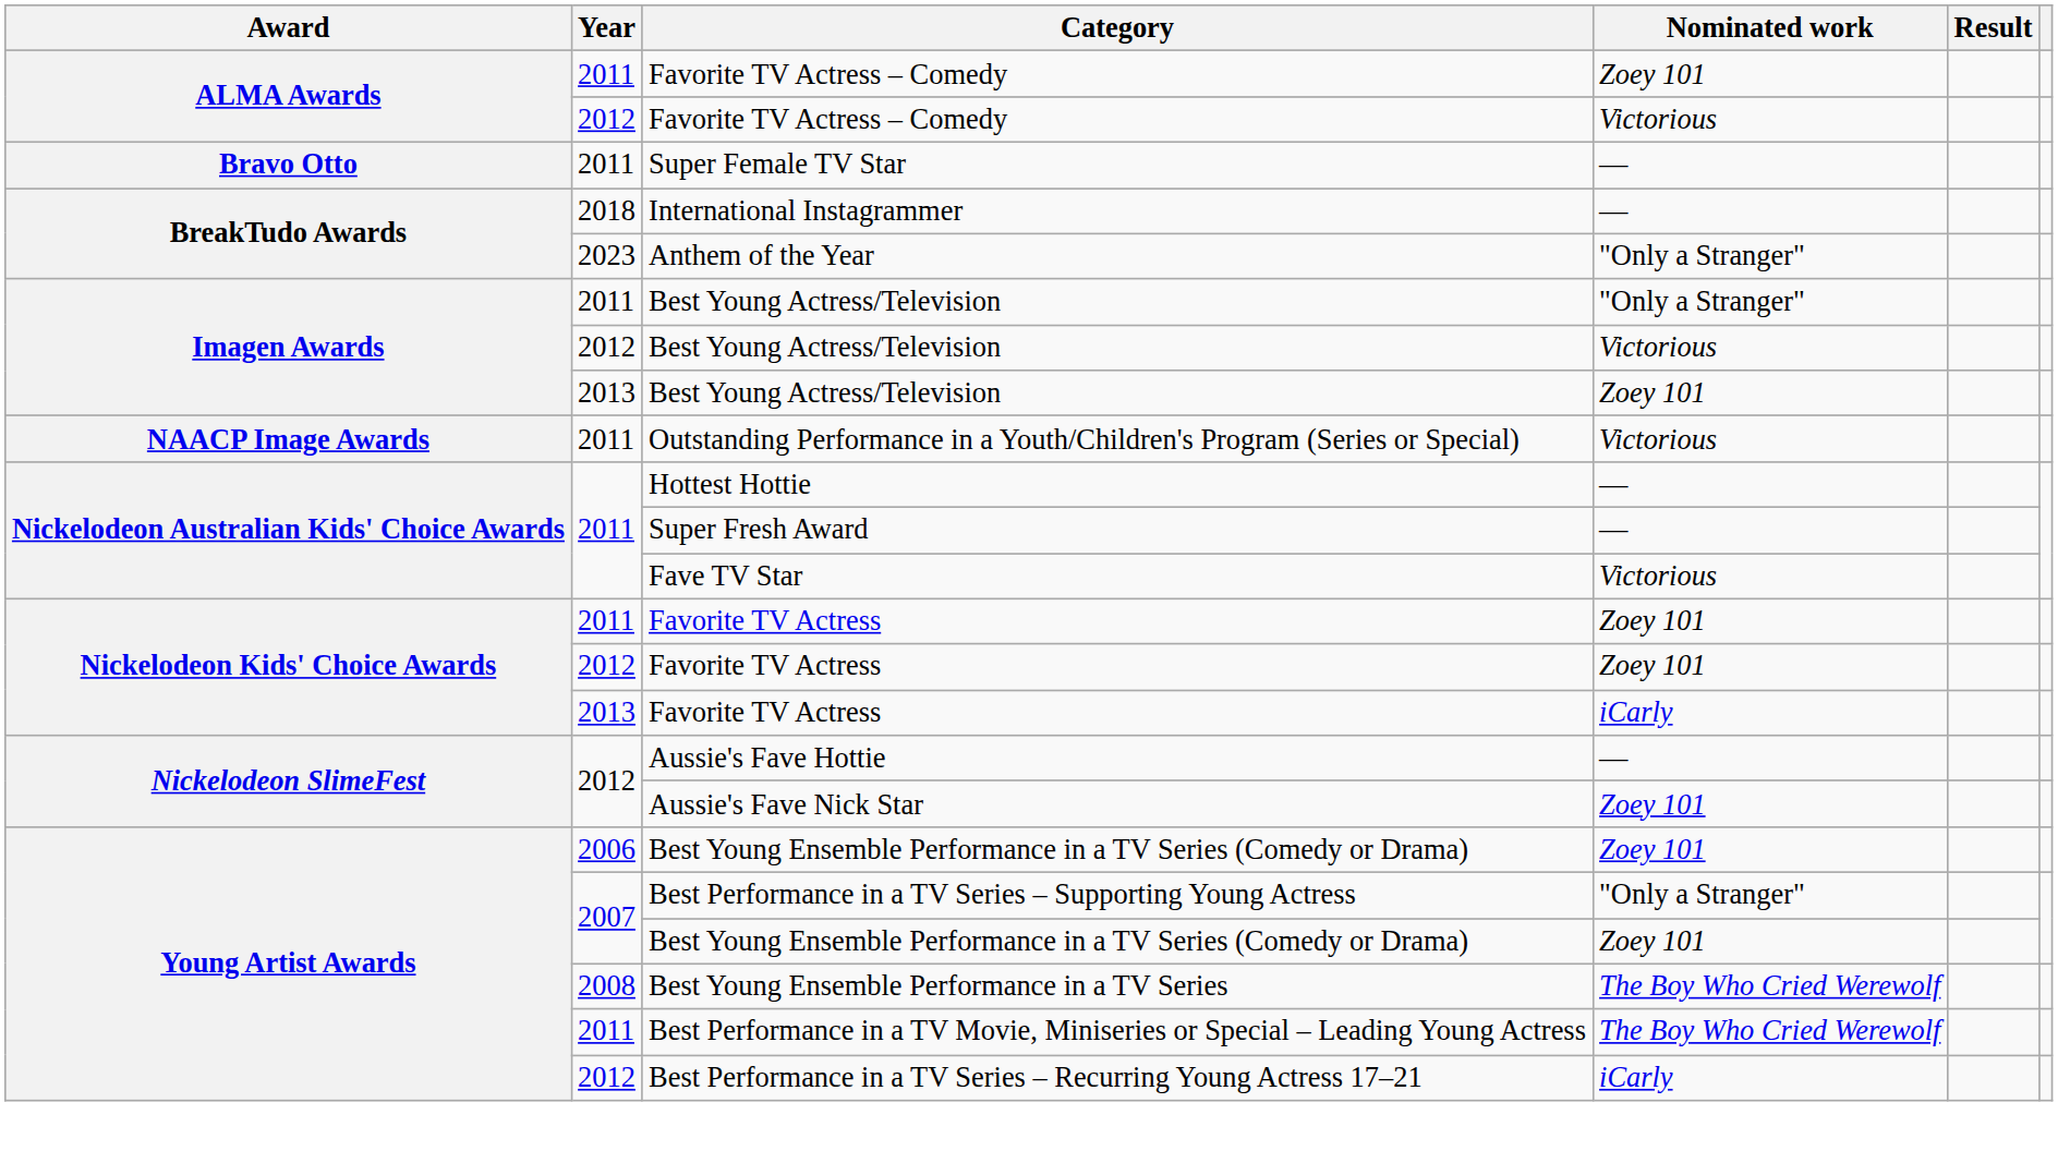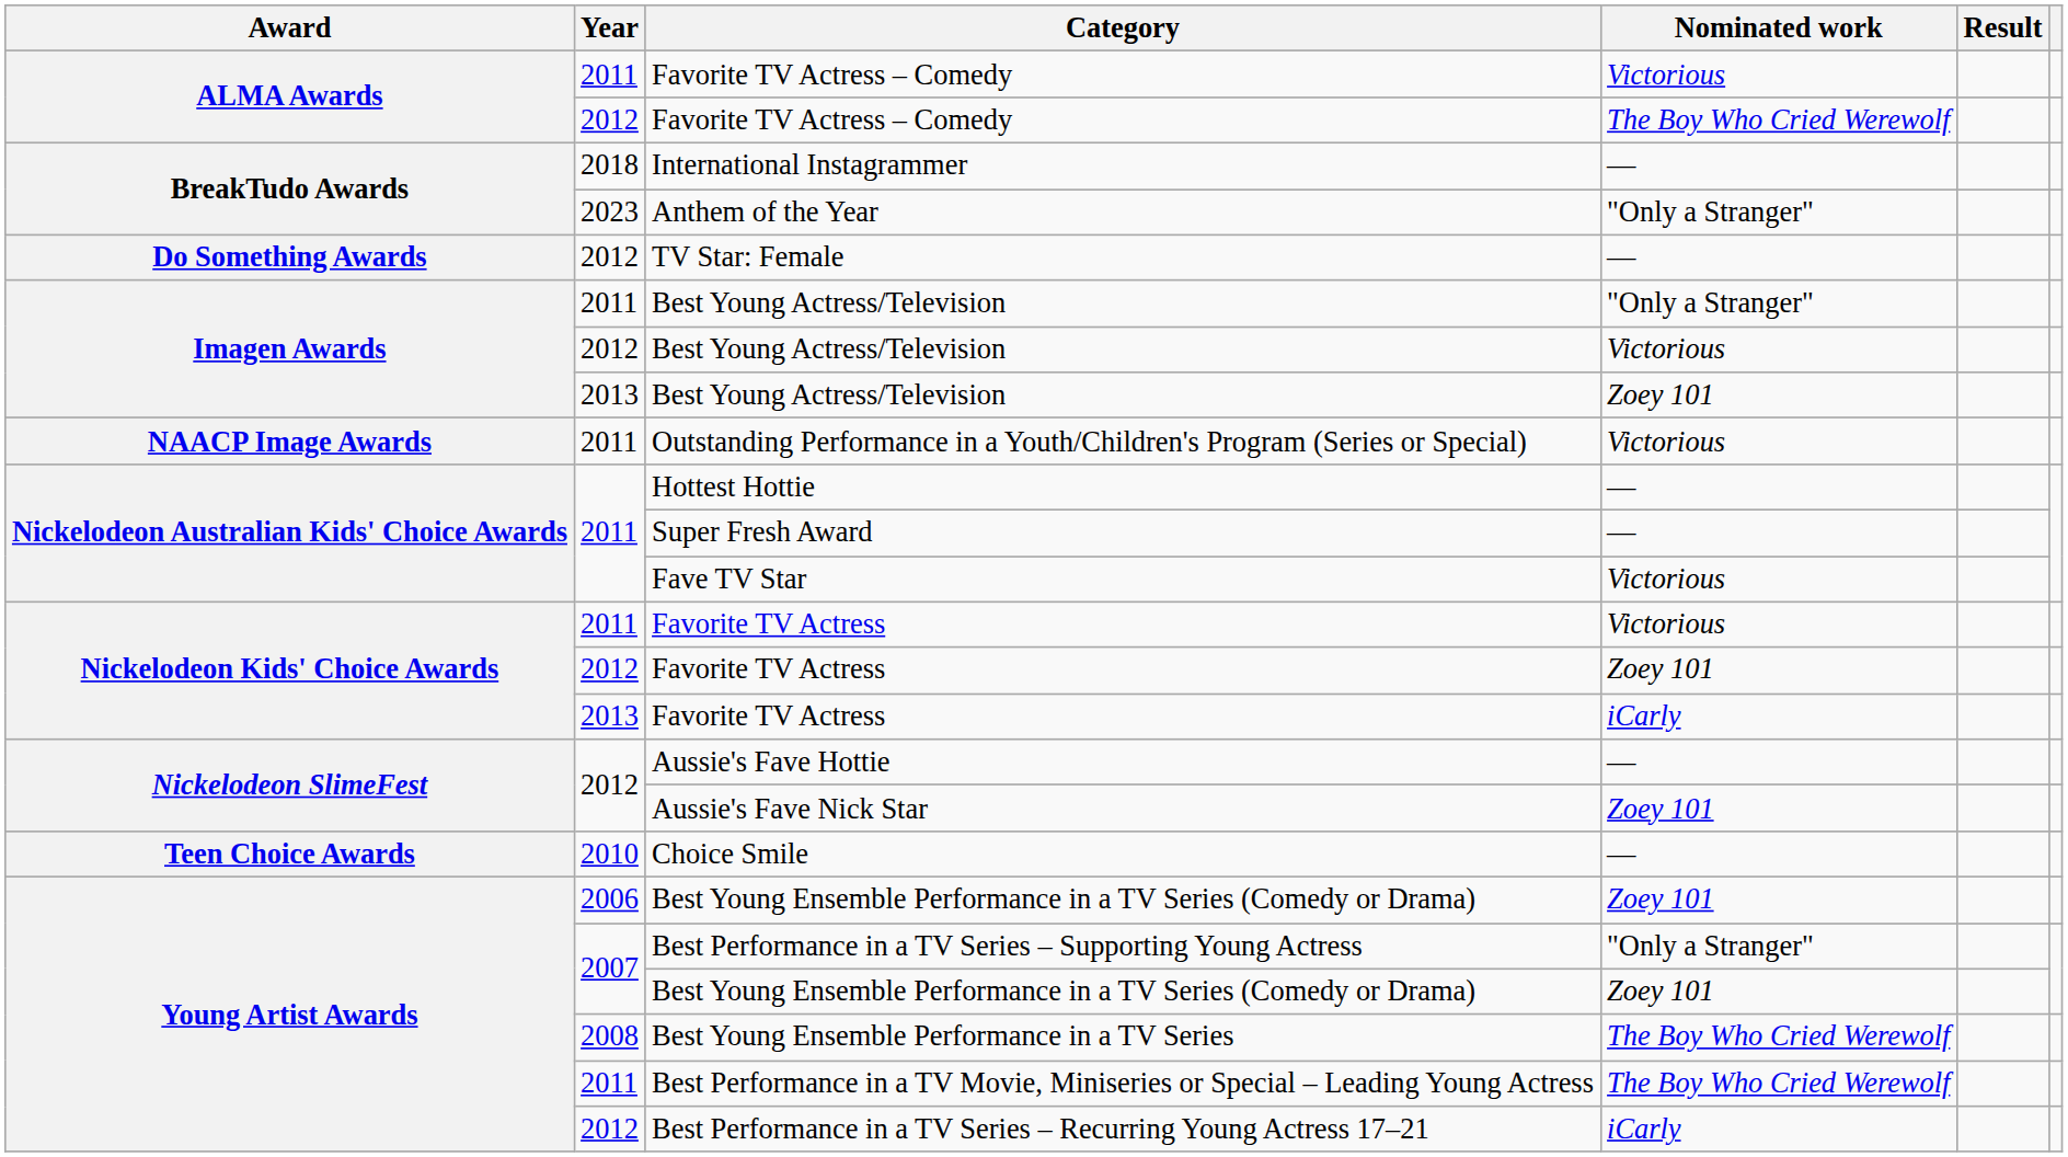 <table class="wikitable sortable plainrowheaders">
 <tr>
 <th scope="col">Award</th>
 <th scope="col">Year</th>
 <th scope="col">Category</th>
 <th scope="col">Nominated work</th>
 <th scope="col">Result</th>
 <th class="unsortable" scope="col"></th>
 </tr>
 <tr>
 <th rowspan="2" scope="row"><a href='#'>ALMA Awards</a></th>
 <td><a href='#'>2011</a></td>
 <td>Favorite TV Actress – Comedy</td>
-<td><em>Zoey 101</em></td>
+<td><em><a href='#'>Victorious</a></em></td>
 <td></td>
 <td style="text-align: center;"></td>
 </tr>
 <tr>
 <td><a href='#'>2012</a></td>
 <td>Favorite TV Actress – Comedy</td>
-<td><em>Victorious</em></td>
+<td data-sort-value="Boy Who Cried Werewolf, The"><em><a href='#'>The Boy Who Cried Werewolf</a></em></td>
 <td></td>
 <td style="text-align: center;"></td>
-</tr>
-<tr>
-<th scope="row"><a href='#'>Bravo Otto</a></th>
-<td>2011</td>
-<td>Super Female TV Star</td>
-<td>—</td>
-<td></td>
-<td style="text-align:center;"></td>
 </tr>
 <tr>
 <th rowspan="2" scope="row">BreakTudo Awards</th>
 <td>2018</td>
 <td>International Instagrammer</td>
 <td>—</td>
 <td></td>
 <td style="text-align:center;"></td>
 </tr>
 <tr>
 <td>2023</td>
 <td>Anthem of the Year</td>
 <td>"Only a Stranger"</td>
 <td></td>
 <td style="text-align:center;"></td>
+</tr>
+<tr>
+<th scope="row"><a href='#'>Do Something Awards</a></th>
+<td>2012</td>
+<td>TV Star: Female</td>
+<td>—</td>
+<td></td>
+<td style="text-align: center;"></td>
 </tr>
 <tr>
 <th rowspan="3" scope="row"><a href='#'>Imagen Awards</a></th>
 <td>2011</td>
 <td>Best Young Actress/Television</td>
 <td>"Only a Stranger"</td>
 <td></td>
 <td style="text-align: center;"></td>
 </tr>
 <tr>
 <td>2012</td>
 <td>Best Young Actress/Television</td>
 <td><em>Victorious</em></td>
 <td></td>
 <td style="text-align: center;"></td>
 </tr>
 <tr>
 <td>2013</td>
 <td>Best Young Actress/Television</td>
 <td><em>Zoey 101</em></td>
 <td></td>
 <td style="text-align: center;"></td>
 </tr>
 <tr>
 <th scope="row"><a href='#'>NAACP Image Awards</a></th>
 <td>2011</td>
 <td>Outstanding Performance in a Youth/Children's Program (Series or Special)</td>
 <td><em>Victorious</em></td>
 <td></td>
 <td style="text-align: center;"></td>
 </tr>
 <tr>
 <th rowspan="3" scope="row"><a href='#'>Nickelodeon Australian Kids' Choice Awards</a></th>
 <td rowspan="3"><a href='#'>2011</a></td>
 <td>Hottest Hottie</td>
 <td>—</td>
 <td></td>
 <td rowspan="3" style="text-align: center;"></td>
 </tr>
 <tr>
 <td>Super Fresh Award</td>
 <td>—</td>
 <td></td>
 </tr>
 <tr>
 <td>Fave TV Star</td>
 <td><em>Victorious</em></td>
 <td></td>
 </tr>
 <tr>
 <th rowspan="3" scope="row"><a href='#'>Nickelodeon Kids' Choice Awards</a></th>
 <td><a href='#'>2011</a></td>
 <td><a href='#'>Favorite TV Actress</a></td>
-<td><em>Zoey 101</em></td>
+<td><em>Victorious</em></td>
 <td></td>
 <td style="text-align: center;"></td>
 </tr>
 <tr>
 <td><a href='#'>2012</a></td>
 <td>Favorite TV Actress</td>
 <td><em>Zoey 101</em></td>
 <td></td>
 <td style="text-align: center;"></td>
 </tr>
 <tr>
 <td><a href='#'>2013</a></td>
 <td>Favorite TV Actress</td>
 <td><em><a href='#'>iCarly</a></em></td>
 <td></td>
 <td style="text-align: center;"></td>
 </tr>
 <tr>
 <th rowspan="2" scope="row"><em><a href='#'>Nickelodeon SlimeFest</a></em></th>
 <td rowspan="2">2012</td>
 <td>Aussie's Fave Hottie</td>
 <td>—</td>
 <td></td>
 <td style="text-align: center;"></td>
 </tr>
 <tr>
 <td>Aussie's Fave Nick Star</td>
 <td><em><a href='#'>Zoey 101</a></em> </td>
+<td></td>
+<td style="text-align: center;"></td>
+</tr>
+<tr>
+<th scope="row"><a href='#'>Teen Choice Awards</a></th>
+<td><a href='#'>2010</a></td>
+<td>Choice Smile</td>
+<td>—</td>
 <td></td>
 <td style="text-align: center;"></td>
 </tr>
 <tr>
 <th rowspan="6" scope="row"><a href='#'>Young Artist Awards</a></th>
 <td><a href='#'>2006</a></td>
 <td>Best Young Ensemble Performance in a TV Series (Comedy or Drama)</td>
 <td><em><a href='#'>Zoey 101</a></em> </td>
 <td></td>
 <td style="text-align: center;"></td>
 </tr>
 <tr>
 <td rowspan="2"><a href='#'>2007</a></td>
 <td>Best Performance in a TV Series – Supporting Young Actress</td>
 <td>"Only a Stranger"</td>
 <td></td>
 <td style="text-align: center;" rowspan="2"></td>
 </tr>
 <tr>
 <td>Best Young Ensemble Performance in a TV Series (Comedy or Drama)</td>
 <td><em>Zoey 101</em> </td>
 <td></td>
 </tr>
 <tr>
 <td><a href='#'>2008</a></td>
 <td>Best Young Ensemble Performance in a TV Series</td>
 <td data-sort-value="Boy Who Cried Werewolf, The"><em><a href='#'>The Boy Who Cried Werewolf</a></em></td>
 <td></td>
 <td style="text-align: center;"></td>
 </tr>
 <tr>
 <td><a href='#'>2011</a></td>
 <td>Best Performance in a TV Movie, Miniseries or Special – Leading Young Actress</td>
 <td data-sort-value="Boy Who Cried Werewolf, The"><em><a href='#'>The Boy Who Cried Werewolf</a></em></td>
 <td></td>
 <td style="text-align: center;"></td>
 </tr>
 <tr>
 <td><a href='#'>2012</a></td>
 <td>Best Performance in a TV Series – Recurring Young Actress 17–21</td>
 <td><em><a href='#'>iCarly</a></em></td>
 <td></td>
 <td style="text-align: center;"></td>
 </tr>
 </table>
